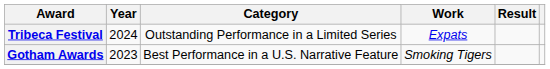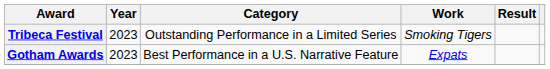 <table class="wikitable sortable plainrowheaders" style="text-align:center;">
 <tr>
 <th scope="col">Award</th>
 <th scope="col">Year</th>
 <th scope="col">Category</th>
 <th scope="col">Work</th>
 <th scope="col">Result</th>
 <th scope="col"></th>
 </tr>
 <tr>
 <th scope="row"><a href='#'>Tribeca Festival</a></th>
-<td>2024</td>
+<td>2023</td>
 <td>Outstanding Performance in a Limited Series</td>
-<td><em><a href='#'>Expats</a></em></td>
+<td><em>Smoking Tigers</em></td>
 <td></td>
 <td></td>
 </tr>
 <tr>
 <th scope="row"><a href='#'>Gotham Awards</a></th>
 <td>2023</td>
 <td>Best Performance in a U.S. Narrative Feature</td>
-<td><em>Smoking Tigers</em></td>
+<td><em><a href='#'>Expats</a></em></td>
 <td></td>
 <td></td>
 </tr>
 <tr>
 </tr>
 </table>
